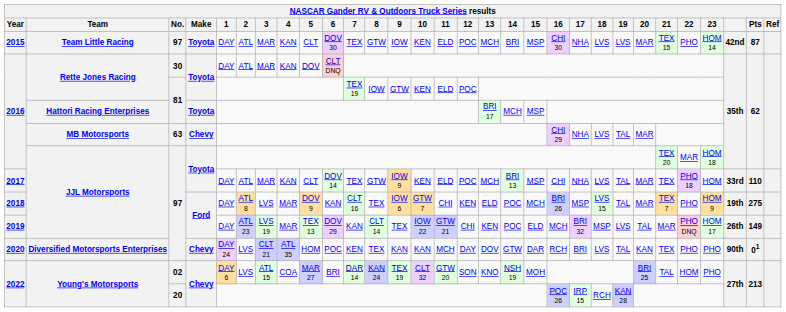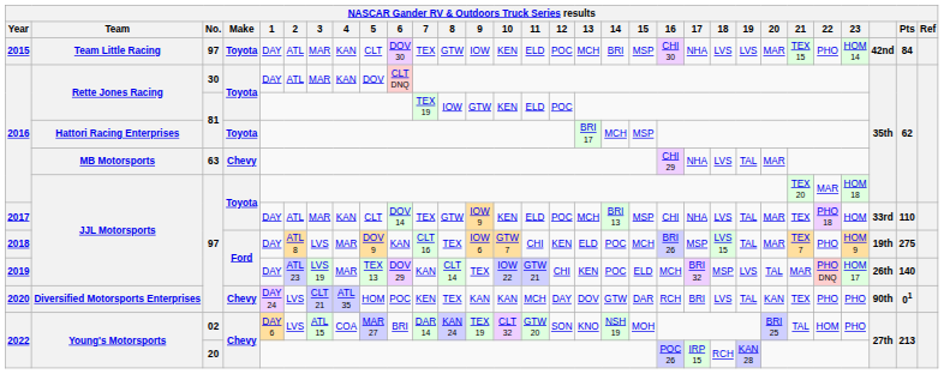 <table class="wikitable" style="text-align:center; font-size:75%">
 <tr>
 <th colspan=45><a href='#'>NASCAR Gander RV & Outdoors Truck Series</a> results</th>
 </tr>
 <tr>
 <th>Year</th>
 <th>Team</th>
 <th>No.</th>
 <th>Make</th>
 <th>1</th>
 <th>2</th>
 <th>3</th>
 <th>4</th>
 <th>5</th>
 <th>6</th>
 <th>7</th>
 <th>8</th>
 <th>9</th>
 <th>10</th>
 <th>11</th>
 <th>12</th>
 <th>13</th>
 <th>14</th>
 <th>15</th>
 <th>16</th>
 <th>17</th>
 <th>18</th>
 <th>19</th>
 <th>20</th>
 <th>21</th>
 <th>22</th>
 <th>23</th>
 <th></th>
 <th>Pts</th>
 <th>Ref</th>
 </tr>
 <tr>
 <th><a href='#'>2015</a></th>
 <th><a href='#'>Team Little Racing</a></th>
 <th>97</th>
 <th><a href='#'>Toyota</a></th>
 <td><a href='#'>DAY</a></td>
 <td><a href='#'>ATL</a></td>
 <td><a href='#'>MAR</a></td>
 <td><a href='#'>KAN</a></td>
 <td><a href='#'>CLT</a></td>
 <td style="background:#EFCFFF;"><a href='#'>DOV</a><br><small>30</small></td>
 <td><a href='#'>TEX</a></td>
 <td><a href='#'>GTW</a></td>
 <td><a href='#'>IOW</a></td>
 <td><a href='#'>KEN</a></td>
 <td><a href='#'>ELD</a></td>
 <td><a href='#'>POC</a></td>
 <td><a href='#'>MCH</a></td>
 <td><a href='#'>BRI</a></td>
 <td><a href='#'>MSP</a></td>
 <td style="background:#EFCFFF;"><a href='#'>CHI</a><br><small>30</small></td>
 <td><a href='#'>NHA</a></td>
 <td><a href='#'>LVS</a></td>
 <td><a href='#'>LVS</a></td>
 <td><a href='#'>MAR</a></td>
 <td style="background:#DFFFDF;"><a href='#'>TEX</a><br><small>15</small></td>
 <td><a href='#'>PHO</a></td>
 <td style="background:#DFFFDF;"><a href='#'>HOM</a><br><small>14</small></td>
 <th>42nd</th>
-<th>87</th>
+<th>84</th>
 <th></th>
 </tr>
 <tr>
 <th rowspan=5><a href='#'>2016</a></th>
 <th rowspan=2><a href='#'>Rette Jones Racing</a></th>
 <th>30</th>
 <th rowspan=2><a href='#'>Toyota</a></th>
 <td><a href='#'>DAY</a></td>
 <td><a href='#'>ATL</a></td>
 <td><a href='#'>MAR</a></td>
 <td><a href='#'>KAN</a></td>
 <td><a href='#'>DOV</a></td>
 <td style="background:#FFCFCF;"><a href='#'>CLT</a><br><small>DNQ</small></td>
 <td colspan=17></td>
 <th rowspan=5>35th</th>
 <th rowspan=5>62</th>
 <th rowspan=5></th>
 </tr>
 <tr>
 <th rowspan=2>81</th>
 <td colspan=6></td>
 <td style="background:#DFFFDF;"><a href='#'>TEX</a><br><small>19</small></td>
 <td><a href='#'>IOW</a></td>
 <td><a href='#'>GTW</a></td>
 <td><a href='#'>KEN</a></td>
 <td><a href='#'>ELD</a></td>
 <td><a href='#'>POC</a></td>
 <td colspan=11></td>
 </tr>
 <tr>
 <th><a href='#'>Hattori Racing Enterprises</a></th>
 <th><a href='#'>Toyota</a></th>
 <td colspan=12></td>
 <td style="background:#DFFFDF;"><a href='#'>BRI</a><br><small>17</small></td>
 <td><a href='#'>MCH</a></td>
 <td><a href='#'>MSP</a></td>
 <td colspan=8></td>
 </tr>
 <tr>
 <th><a href='#'>MB Motorsports</a></th>
 <th>63</th>
 <th><a href='#'>Chevy</a></th>
 <td colspan=15></td>
 <td style="background:#EFCFFF;"><a href='#'>CHI</a><br><small>29</small></td>
 <td><a href='#'>NHA</a></td>
 <td><a href='#'>LVS</a></td>
 <td><a href='#'>TAL</a></td>
 <td><a href='#'>MAR</a></td>
 <td colspan=3></td>
 </tr>
 <tr>
 <th rowspan=4><a href='#'>JJL Motorsports</a></th>
 <th rowspan=5>97</th>
 <th rowspan=2><a href='#'>Toyota</a></th>
 <td colspan=20></td>
 <td style="background:#DFFFDF;"><a href='#'>TEX</a><br><small>20</small></td>
 <td><a href='#'>MAR</a></td>
 <td style="background:#DFFFDF;"><a href='#'>HOM</a><br><small>18</small></td>
 </tr>
 <tr>
 <th><a href='#'>2017</a></th>
 <td><a href='#'>DAY</a></td>
 <td><a href='#'>ATL</a></td>
 <td><a href='#'>MAR</a></td>
 <td><a href='#'>KAN</a></td>
 <td><a href='#'>CLT</a></td>
 <td style="background:#DFFFDF;"><a href='#'>DOV</a><br><small>14</small></td>
 <td><a href='#'>TEX</a></td>
 <td><a href='#'>GTW</a></td>
 <td style="background:#FFDF9F;"><a href='#'>IOW</a><br><small>9</small></td>
 <td><a href='#'>KEN</a></td>
 <td><a href='#'>ELD</a></td>
 <td><a href='#'>POC</a></td>
 <td><a href='#'>MCH</a></td>
 <td style="background:#DFFFDF;"><a href='#'>BRI</a><br><small>13</small></td>
 <td><a href='#'>MSP</a></td>
 <td><a href='#'>CHI</a></td>
 <td><a href='#'>NHA</a></td>
 <td><a href='#'>LVS</a></td>
 <td><a href='#'>TAL</a></td>
 <td><a href='#'>MAR</a></td>
 <td><a href='#'>TEX</a></td>
 <td style="background:#EFCFFF;"><a href='#'>PHO</a><br><small>18</small></td>
 <td><a href='#'>HOM</a></td>
 <th>33rd</th>
 <th>110</th>
 <th></th>
 </tr>
 <tr>
 <th><a href='#'>2018</a></th>
 <th rowspan=2><a href='#'>Ford</a></th>
 <td><a href='#'>DAY</a></td>
 <td style="background:#FFDF9F;"><a href='#'>ATL</a><br><small>8</small></td>
 <td><a href='#'>LVS</a></td>
 <td><a href='#'>MAR</a></td>
 <td style="background:#FFDF9F;"><a href='#'>DOV</a><br><small>9</small></td>
 <td><a href='#'>KAN</a></td>
 <td style="background:#DFFFDF;"><a href='#'>CLT</a><br><small>16</small></td>
 <td><a href='#'>TEX</a></td>
 <td style="background:#FFDF9F;"><a href='#'>IOW</a><br><small>6</small></td>
 <td style="background:#FFDF9F;"><a href='#'>GTW</a><br><small>7</small></td>
 <td><a href='#'>CHI</a></td>
 <td><a href='#'>KEN</a></td>
 <td><a href='#'>ELD</a></td>
 <td><a href='#'>POC</a></td>
 <td><a href='#'>MCH</a></td>
 <td style="background:#CFCFFF;"><a href='#'>BRI</a><br><small>26</small></td>
 <td><a href='#'>MSP</a></td>
 <td style="background:#DFFFDF;"><a href='#'>LVS</a><br><small>15</small></td>
 <td><a href='#'>TAL</a></td>
 <td><a href='#'>MAR</a></td>
 <td style="background:#FFDF9F;"><a href='#'>TEX</a><br><small>7</small></td>
 <td><a href='#'>PHO</a></td>
 <td style="background:#FFDF9F;"><a href='#'>HOM</a><br><small>9</small></td>
 <th>19th</th>
 <th>275</th>
 <th></th>
 </tr>
 <tr>
 <th><a href='#'>2019</a></th>
 <td><a href='#'>DAY</a></td>
 <td style="background:#CFCFFF;"><a href='#'>ATL</a><br><small>23</small></td>
 <td style="background:#DFFFDF;"><a href='#'>LVS</a><br><small>19</small></td>
 <td><a href='#'>MAR</a></td>
 <td style="background:#DFFFDF;"><a href='#'>TEX</a><br><small>13</small></td>
 <td style="background:#EFCFFF;"><a href='#'>DOV</a><br><small>29</small></td>
 <td><a href='#'>KAN</a></td>
 <td style="background:#DFFFDF;"><a href='#'>CLT</a><br><small>14</small></td>
 <td><a href='#'>TEX</a></td>
 <td style="background:#CFCFFF;"><a href='#'>IOW</a><br><small>22</small></td>
 <td style="background:#CFCFFF;"><a href='#'>GTW</a><br><small>21</small></td>
 <td><a href='#'>CHI</a></td>
 <td><a href='#'>KEN</a></td>
 <td><a href='#'>POC</a></td>
 <td><a href='#'>ELD</a></td>
 <td><a href='#'>MCH</a></td>
 <td style="background:#EFCFFF;"><a href='#'>BRI</a><br><small>32</small></td>
 <td><a href='#'>MSP</a></td>
 <td><a href='#'>LVS</a></td>
 <td><a href='#'>TAL</a></td>
 <td><a href='#'>MAR</a></td>
 <td style="background:#FFCFCF;"><a href='#'>PHO</a><br><small>DNQ</small></td>
 <td style="background:#DFFFDF;"><a href='#'>HOM</a><br><small>17</small></td>
 <th>26th</th>
-<th>149</th>
+<th>140</th>
 <th></th>
 </tr>
 <tr>
 <th><a href='#'>2020</a></th>
 <th><a href='#'>Diversified Motorsports Enterprises</a></th>
 <th><a href='#'>Chevy</a></th>
 <td style="background:#EFCFFF;"><a href='#'>DAY</a><br><small>24</small></td>
 <td><a href='#'>LVS</a></td>
 <td style="background:#CFCFFF;"><a href='#'>CLT</a><br><small>21</small></td>
 <td style="background:#CFCFFF;"><a href='#'>ATL</a><br><small>35</small></td>
 <td><a href='#'>HOM</a></td>
 <td><a href='#'>POC</a></td>
 <td><a href='#'>KEN</a></td>
 <td><a href='#'>TEX</a></td>
 <td><a href='#'>KAN</a></td>
 <td><a href='#'>KAN</a></td>
 <td><a href='#'>MCH</a></td>
 <td><a href='#'>DAY</a></td>
 <td><a href='#'>DOV</a></td>
 <td><a href='#'>GTW</a></td>
 <td><a href='#'>DAR</a></td>
 <td><a href='#'>RCH</a></td>
 <td><a href='#'>BRI</a></td>
 <td><a href='#'>LVS</a></td>
 <td><a href='#'>TAL</a></td>
 <td><a href='#'>KAN</a></td>
 <td><a href='#'>TEX</a></td>
 <td><a href='#'>PHO</a></td>
 <td><a href='#'>PHO</a></td>
 <th>90th</th>
 <th>0<sup>1</sup></th>
 <th></th>
 </tr>
 <tr>
 <th rowspan=2><a href='#'>2022</a></th>
 <th rowspan=2><a href='#'>Young's Motorsports</a></th>
 <th>02</th>
 <th rowspan=2><a href='#'>Chevy</a></th>
 <td style="background:#FFDF9F;"><a href='#'>DAY</a><br><small>6</small></td>
 <td><a href='#'>LVS</a></td>
 <td style="background:#DFFFDF;"><a href='#'>ATL</a><br><small>15</small></td>
 <td><a href='#'>COA</a></td>
 <td style="background:#CFCFFF;"><a href='#'>MAR</a><br><small>27</small></td>
 <td><a href='#'>BRI</a></td>
 <td style="background:#DFFFDF;"><a href='#'>DAR</a><br><small>14</small></td>
 <td style="background:#CFCFFF;"><a href='#'>KAN</a><br><small>24</small></td>
 <td style="background:#DFFFDF;"><a href='#'>TEX</a><br><small>19</small></td>
 <td style="background:#EFCFFF;"><a href='#'>CLT</a><br><small>32</small></td>
 <td style="background:#DFFFDF;"><a href='#'>GTW</a><br><small>20</small></td>
 <td><a href='#'>SON</a></td>
 <td><a href='#'>KNO</a></td>
 <td style="background:#DFFFDF;"><a href='#'>NSH</a><br><small>19</small></td>
 <td><a href='#'>MOH</a></td>
 <td colspan=4></td>
 <td style="background:#CFCFFF;"><a href='#'>BRI</a><br><small>25</small></td>
 <td><a href='#'>TAL</a></td>
 <td><a href='#'>HOM</a></td>
 <td><a href='#'>PHO</a></td>
 <th rowspan=2>27th</th>
 <th rowspan=2>213</th>
 <th rowspan=2></th>
 </tr>
 <tr>
 <th>20</th>
 <td colspan=15></td>
 <td style="background:#CFCFFF;"><a href='#'>POC</a><br><small>26</small></td>
 <td style="background:#DFFFDF;"><a href='#'>IRP</a><br><small>15</small></td>
 <td><a href='#'>RCH</a></td>
 <td style="background:#CFCFFF;"><a href='#'>KAN</a><br><small>28</small></td>
 <td colspan=4></td>
 </tr>
 </table>
